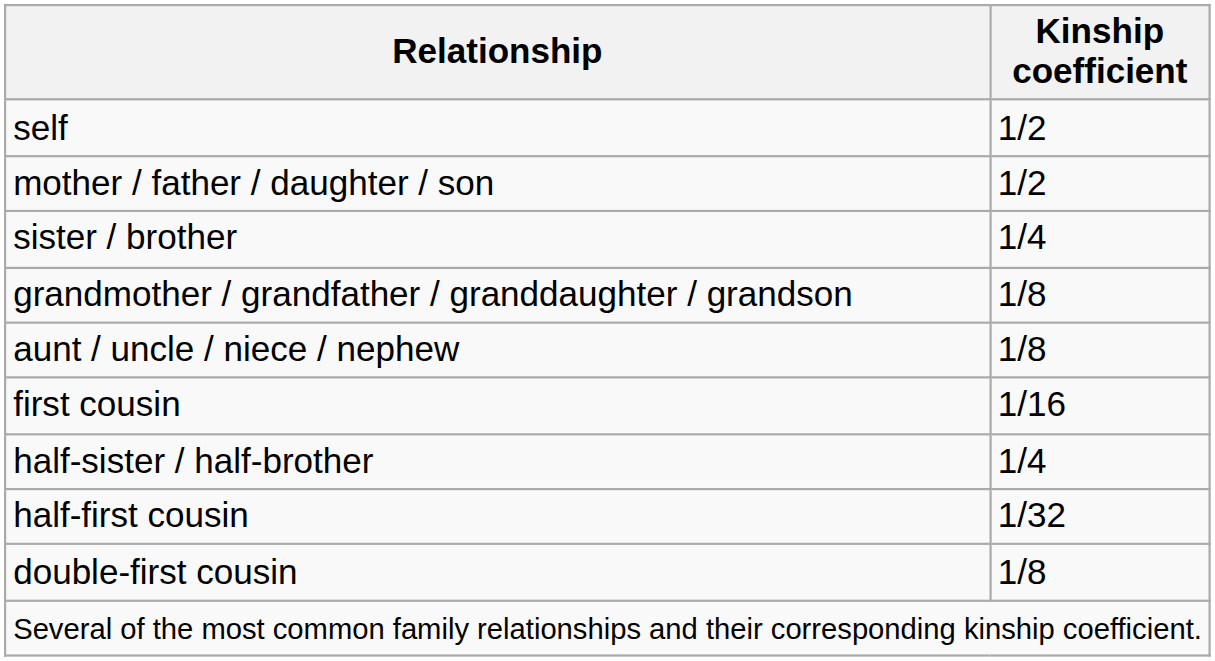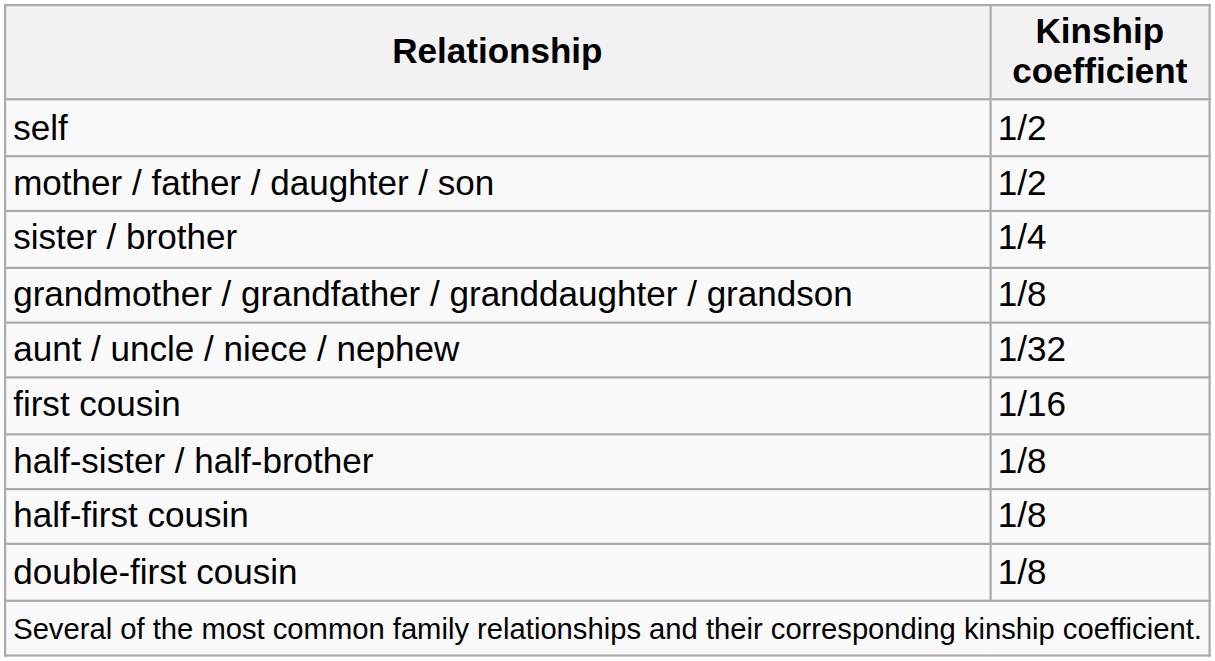 <table class="wikitable sortable floatright">
 <tr>
 <th>Relationship</th>
 <th>Kinship<br>coefficient</th>
 </tr>
 <tr>
 <td>self</td>
 <td>1/2</td>
 </tr>
 <tr>
 <td>mother / father / daughter / son</td>
 <td>1/2</td>
 </tr>
 <tr>
 <td>sister / brother</td>
 <td>1/4</td>
 </tr>
 <tr>
 <td>grandmother / grandfather / granddaughter / grandson</td>
 <td>1/8</td>
 </tr>
 <tr>
 <td>aunt / uncle / niece / nephew</td>
-<td>1/8</td>
+<td>1/32</td>
 </tr>
 <tr>
 <td>first cousin</td>
 <td>1/16</td>
 </tr>
 <tr>
 <td>half-sister / half-brother</td>
-<td>1/4</td>
+<td>1/8</td>
 </tr>
 <tr>
 <td>half-first cousin</td>
-<td>1/32</td>
+<td>1/8</td>
 </tr>
 <tr>
 <td>double-first cousin</td>
 <td>1/8</td>
 </tr>
 <tr>
 <td colspan=2><small>Several of the most common family relationships and their corresponding kinship coefficient.</small></td>
 </tr>
 </table>
